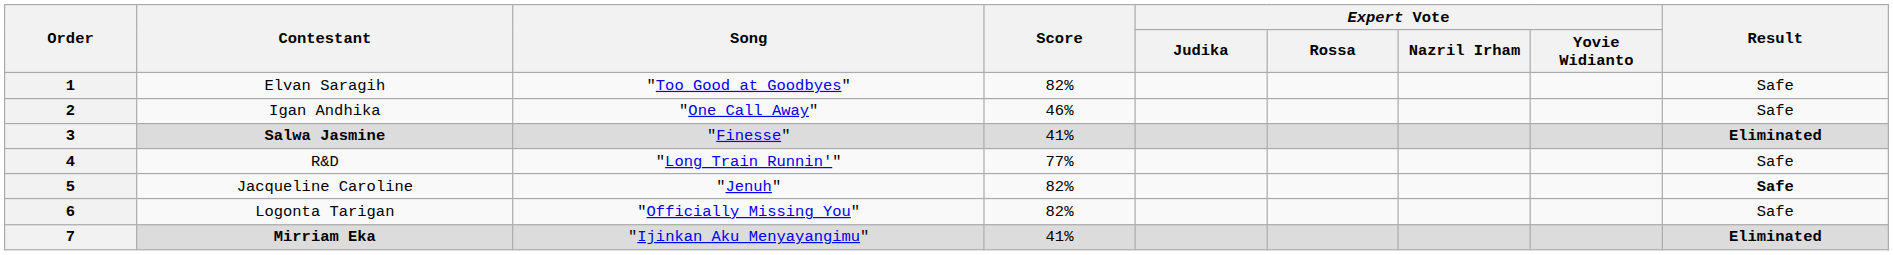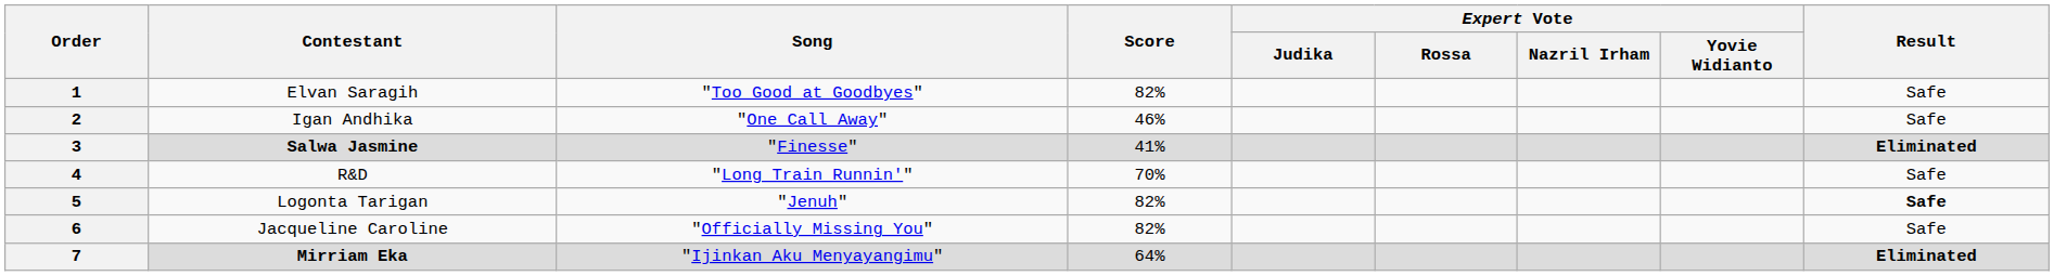 <table class="wikitable" style="text-align:center; width:100%;">
 <tr>
 <th scope="col" rowspan="2" style="width:07%;">Order</th>
 <th scope="col" rowspan="2" style="width:20%;">Contestant</th>
 <th scope="col" rowspan="2" style="width:25%;">Song</th>
 <th rowspan="2" style="width:08%">Score</th>
 <th scope="col" colspan="4" style="width:28%;"><em>Expert</em> Vote</th>
 <th rowspan="2" style="width:12%">Result</th>
 </tr>
 <tr>
 <th style="width:07%;">Judika</th>
 <th style="width:07%;">Rossa</th>
 <th style="width:07%;">Nazril Irham</th>
 <th style="width:07%;">Yovie Widianto</th>
 </tr>
 <tr>
 <th>1</th>
 <td>Elvan Saragih</td>
 <td>"<a href='#'>Too Good at Goodbyes</a>"</td>
 <td>82%</td>
 <td></td>
 <td></td>
 <td></td>
 <td></td>
 <td>Safe</td>
 </tr>
 <tr>
 <th>2</th>
 <td>Igan Andhika</td>
 <td>"<a href='#'>One Call Away</a>"</td>
 <td>46%</td>
 <td></td>
 <td></td>
 <td></td>
 <td></td>
 <td>Safe</td>
 </tr>
 <tr style="background:#DCDCDC;">
 <th>3</th>
 <td><strong>Salwa Jasmine</strong></td>
 <td>"<a href='#'>Finesse</a>"</td>
 <td>41%</td>
 <td></td>
 <td></td>
 <td></td>
 <td></td>
 <td><strong>Eliminated</strong></td>
 </tr>
 <tr>
 <th>4</th>
 <td>R&D</td>
 <td>"<a href='#'>Long Train Runnin'</a>"</td>
-<td>77%</td>
+<td>70%</td>
 <td></td>
 <td></td>
 <td></td>
 <td></td>
 <td>Safe</td>
 </tr>
 <tr>
 <th>5</th>
-<td>Jacqueline Caroline</td>
+<td>Logonta Tarigan</td>
 <td>"<a href='#'>Jenuh</a>"</td>
 <td>82%</td>
 <td></td>
 <td></td>
 <td></td>
 <td></td>
 <td><strong>Safe</strong></td>
 </tr>
 <tr>
 <th>6</th>
-<td>Logonta Tarigan</td>
+<td>Jacqueline Caroline</td>
 <td>"<a href='#'>Officially Missing You</a>"</td>
 <td>82%</td>
 <td></td>
 <td></td>
 <td></td>
 <td></td>
 <td>Safe</td>
 </tr>
 <tr style="background:#DCDCDC;">
 <th>7</th>
 <td><strong>Mirriam Eka</strong></td>
 <td>"<a href='#'>Ijinkan Aku Menyayangimu</a>"</td>
-<td>41%</td>
+<td>64%</td>
 <td></td>
 <td></td>
 <td></td>
 <td></td>
 <td><strong>Eliminated</strong></td>
 </tr>
 </table>
